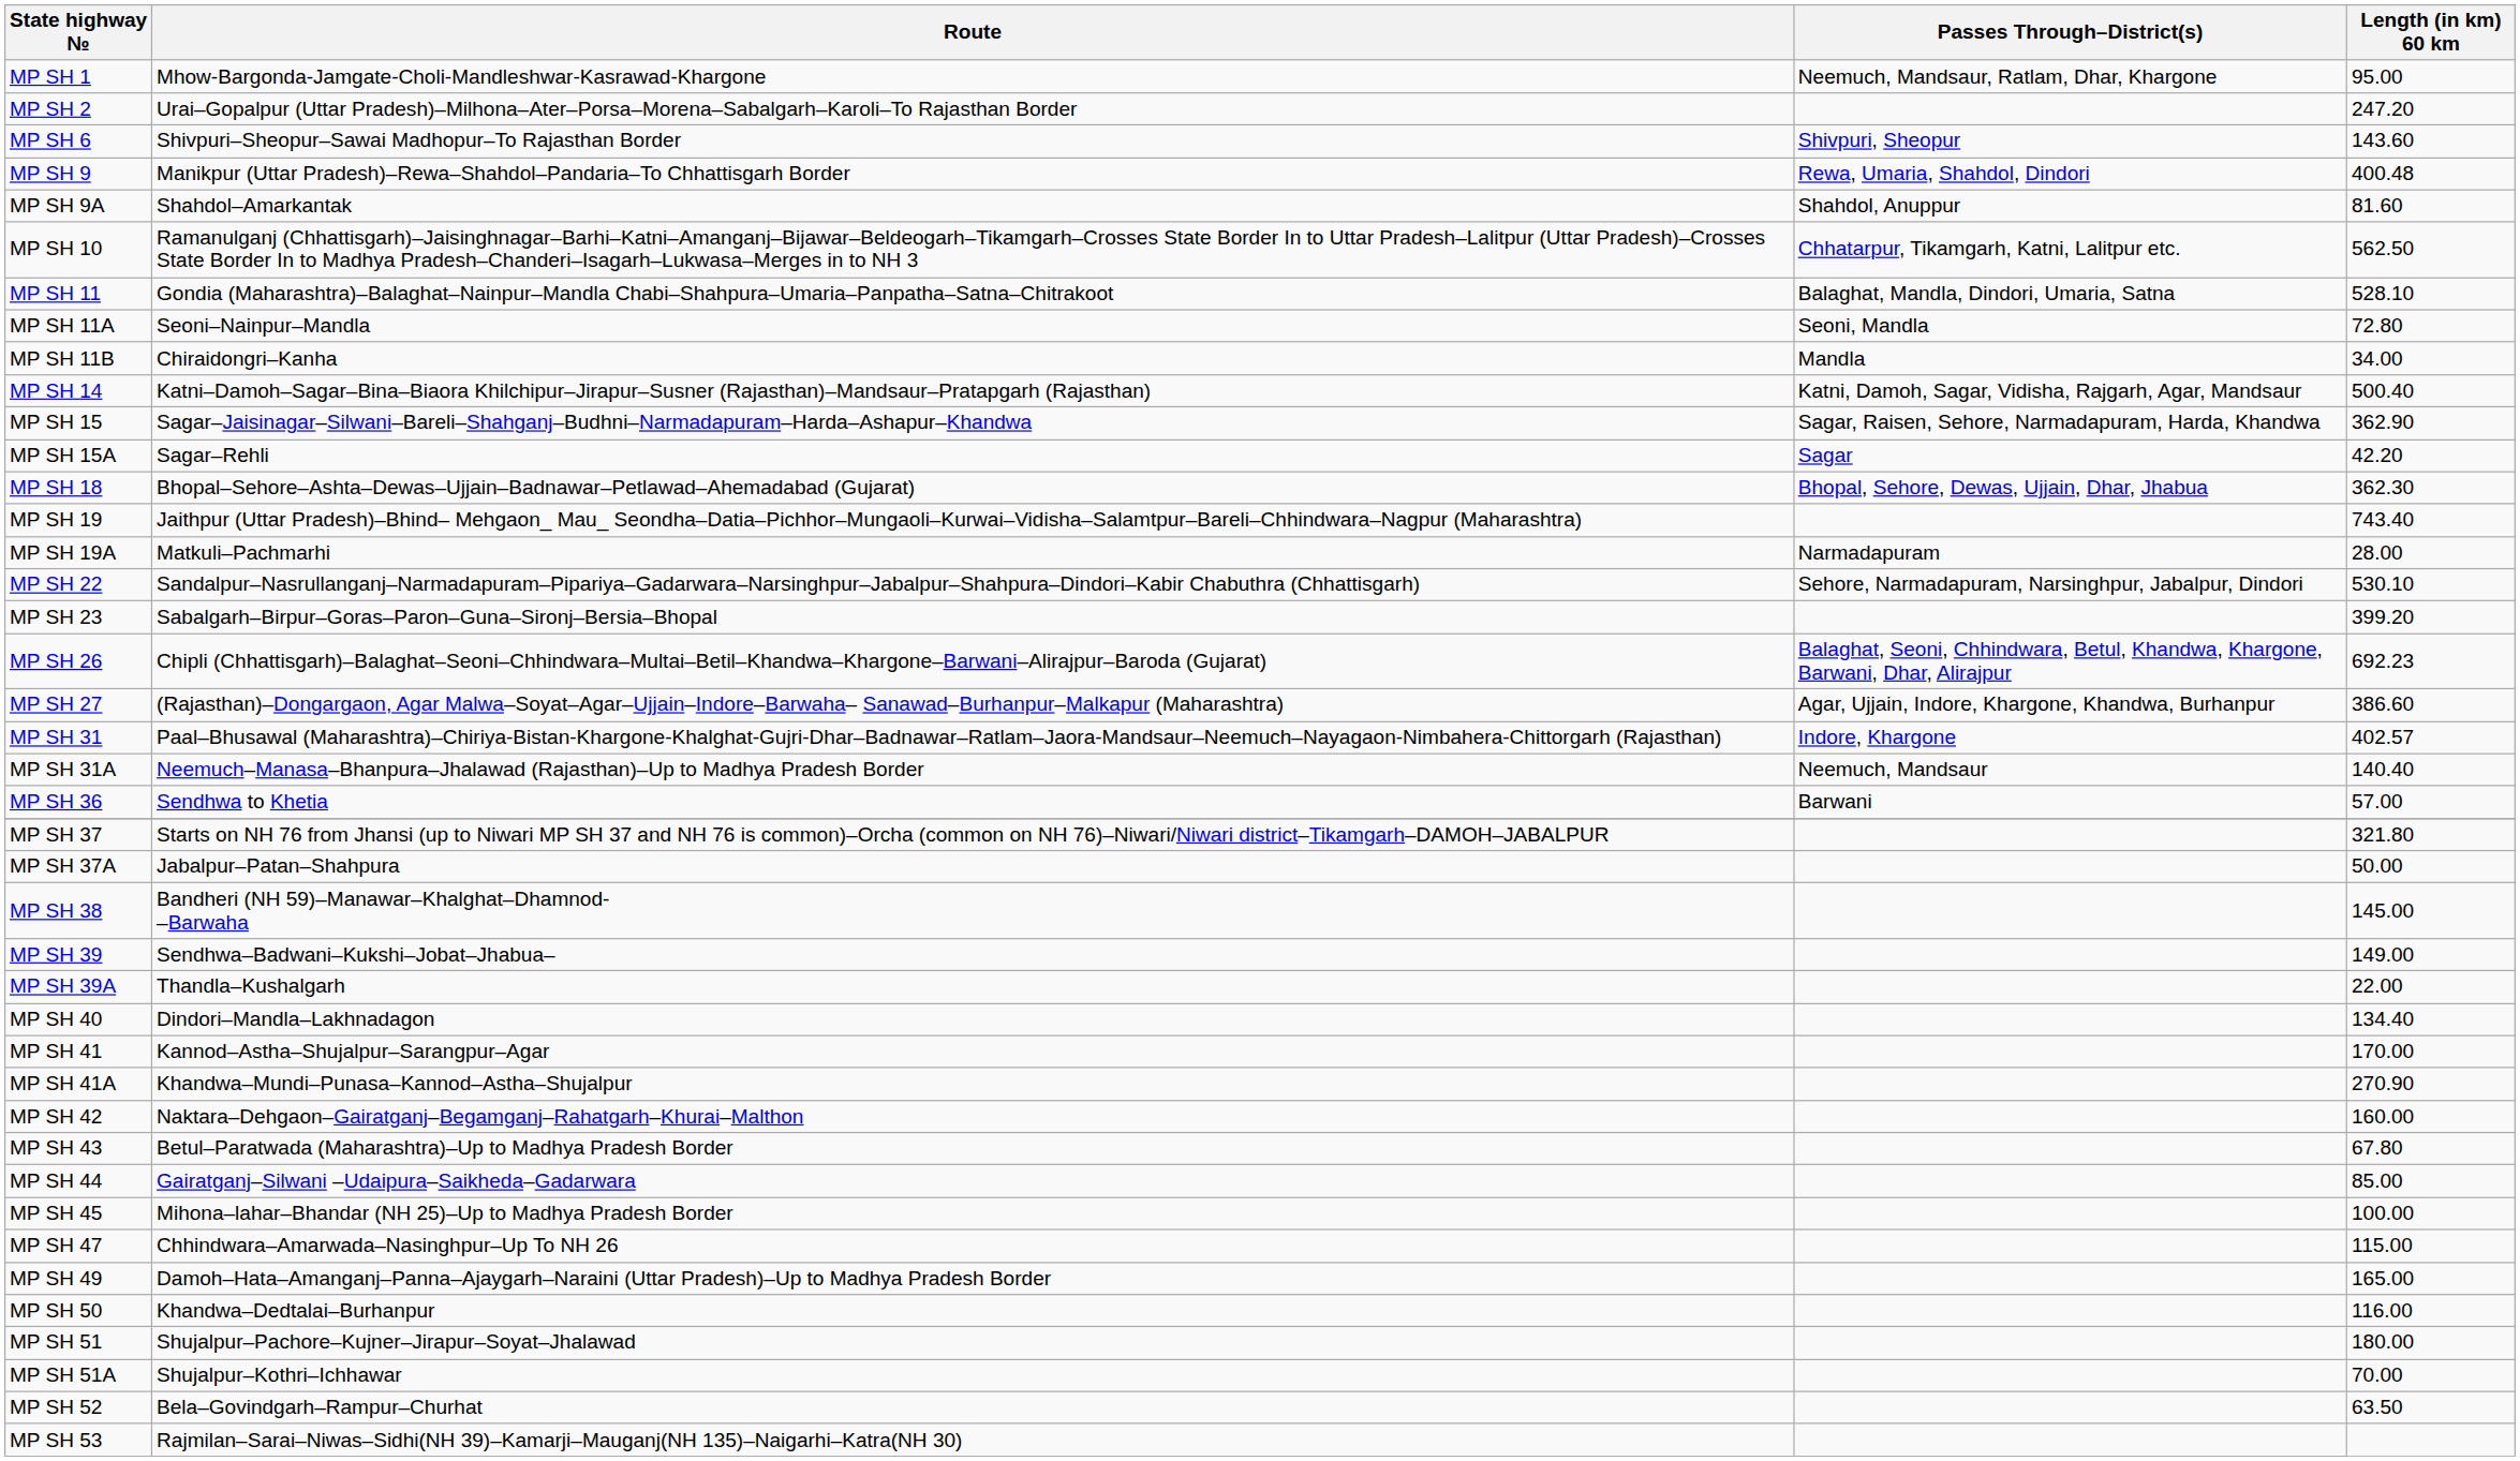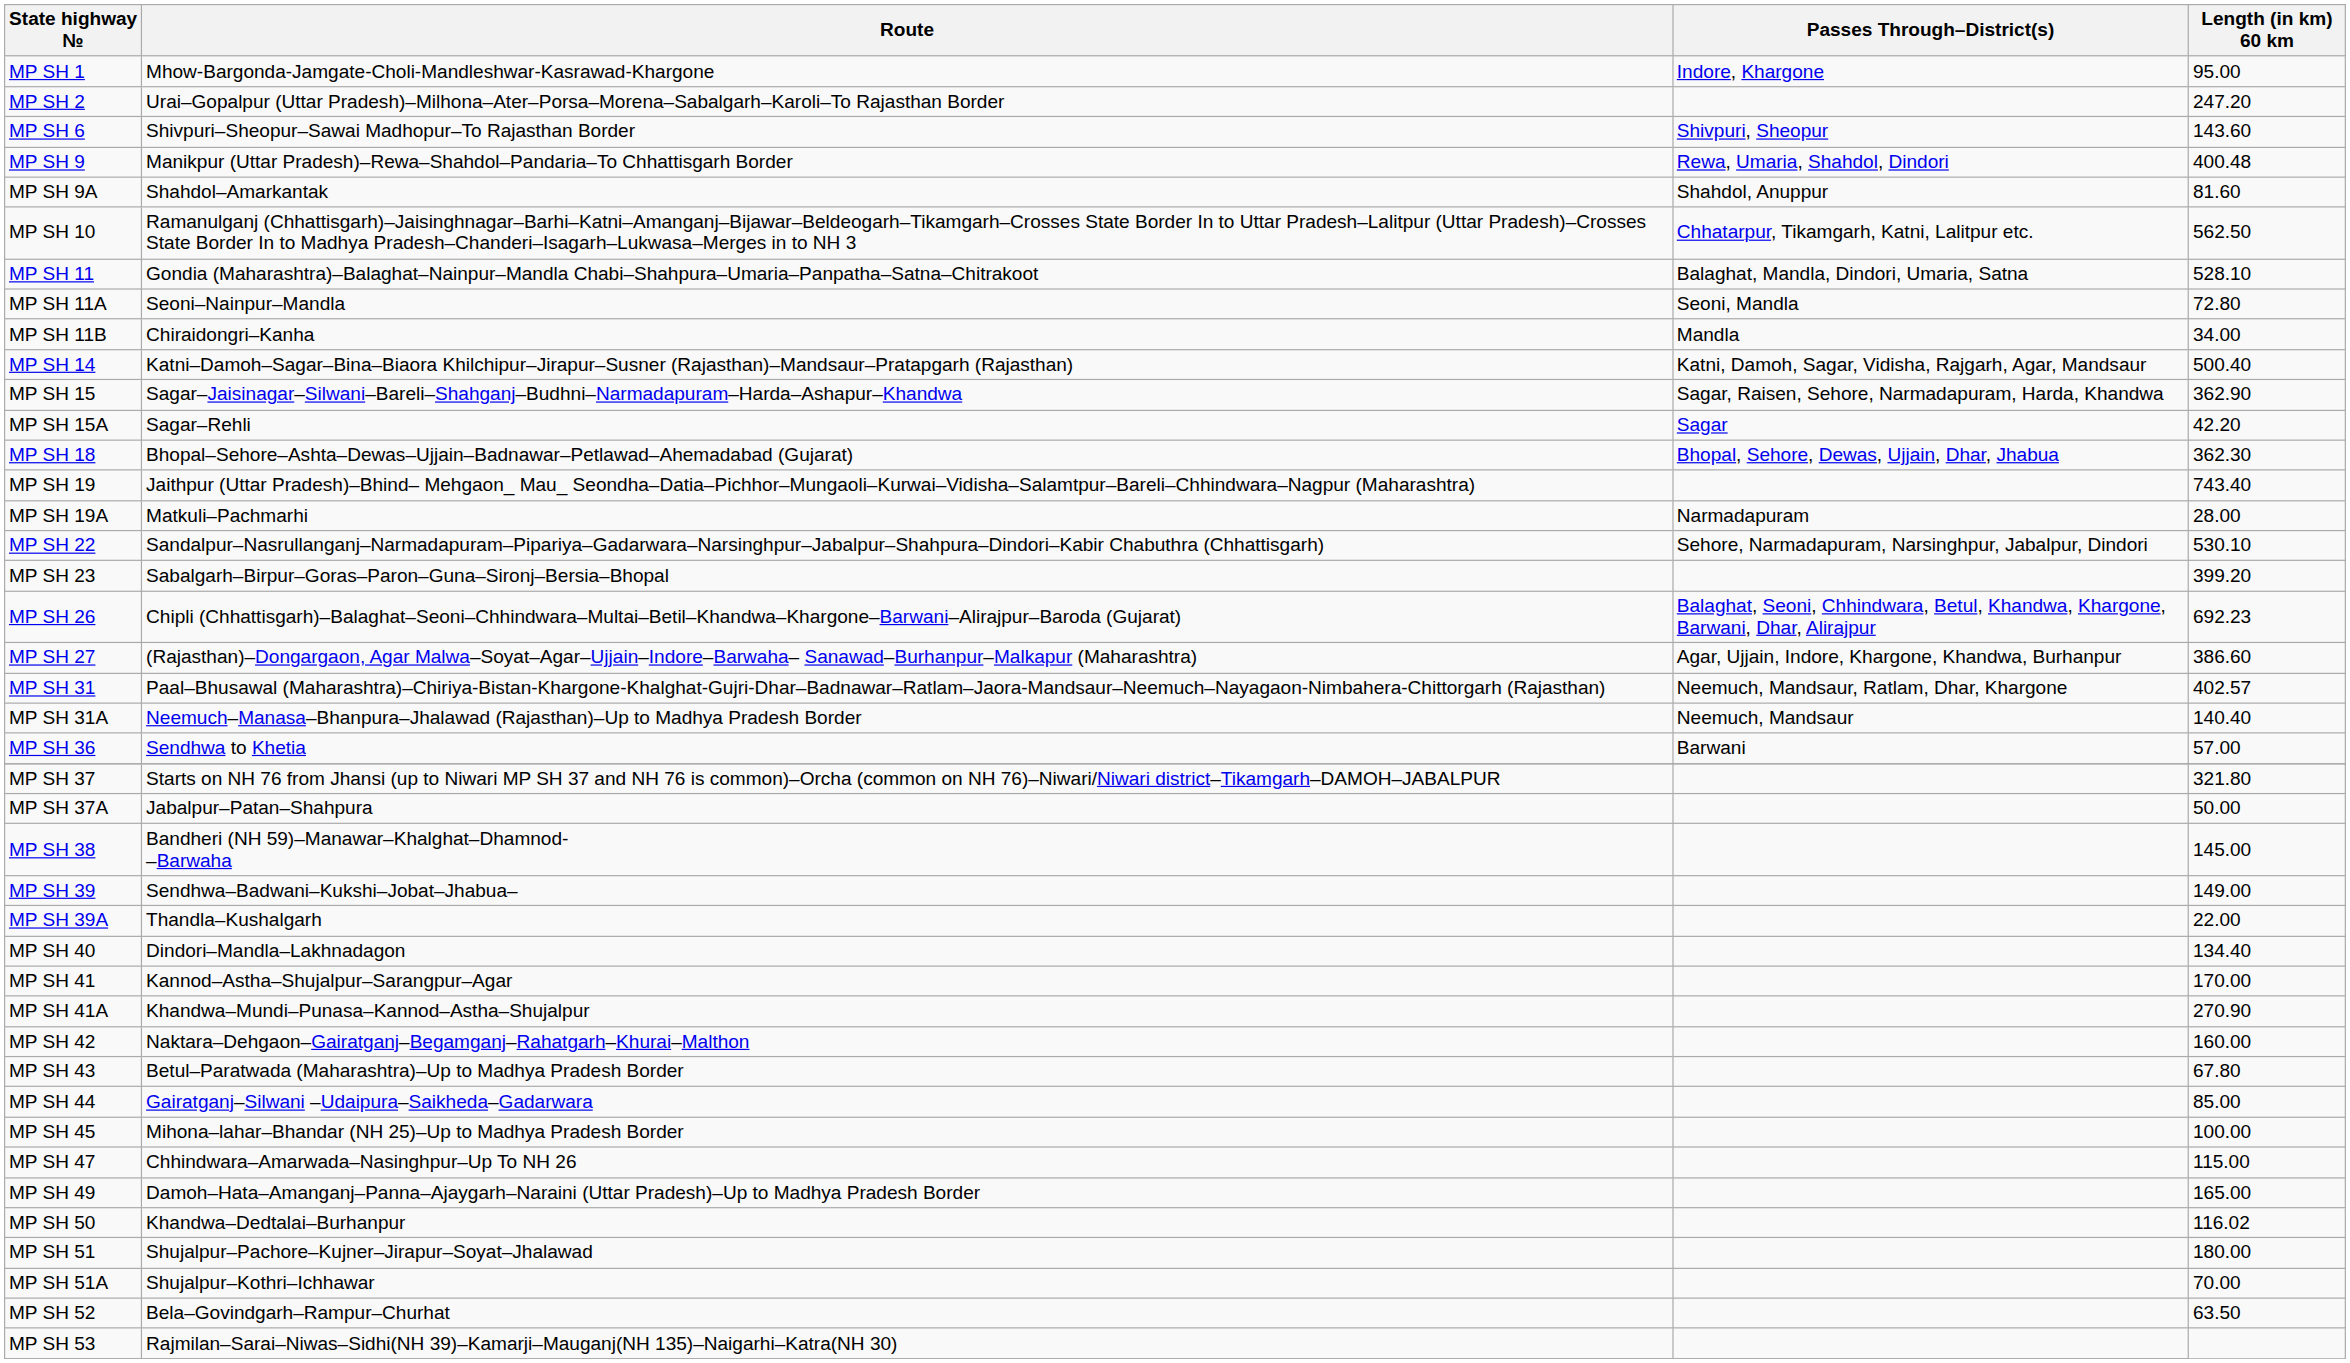 <table class="wikitable sortable">
 <tr>
 <th>State highway №</th>
 <th>Route</th>
 <th>Passes Through–District(s)</th>
 <th>Length (in km) 60 km</th>
 </tr>
 <tr>
 <td><a href='#'>MP SH 1</a></td>
 <td>Mhow-Bargonda-Jamgate-Choli-Mandleshwar-Kasrawad-Khargone</td>
-<td>Neemuch, Mandsaur, Ratlam, Dhar, Khargone</td>
+<td><a href='#'>Indore</a>, <a href='#'>Khargone</a></td>
 <td>95.00</td>
 </tr>
 <tr>
 <td><a href='#'>MP SH 2</a></td>
 <td>Urai–Gopalpur (Uttar Pradesh)–Milhona–Ater–Porsa–Morena–Sabalgarh–Karoli–To Rajasthan Border</td>
 <td></td>
 <td>247.20</td>
 </tr>
 <tr>
 <td><a href='#'>MP SH 6</a></td>
 <td>Shivpuri–Sheopur–Sawai Madhopur–To Rajasthan Border</td>
 <td><a href='#'>Shivpuri</a>, <a href='#'>Sheopur</a></td>
 <td>143.60</td>
 </tr>
 <tr>
 <td><a href='#'>MP SH 9</a></td>
 <td>Manikpur (Uttar Pradesh)–Rewa–Shahdol–Pandaria–To Chhattisgarh Border</td>
 <td><a href='#'>Rewa</a>, <a href='#'>Umaria</a>, <a href='#'>Shahdol</a>, <a href='#'>Dindori</a></td>
 <td>400.48</td>
 </tr>
 <tr>
 <td Madhya Pradesh State Highway 9 A>MP SH 9A</td>
 <td>Shahdol–Amarkantak</td>
 <td>Shahdol, Anuppur</td>
 <td>81.60</td>
 </tr>
 <tr>
 <td Madhya Pradesh State Highway 10>MP SH 10</td>
 <td>Ramanulganj (Chhattisgarh)–Jaisinghnagar–Barhi–Katni–Amanganj–Bijawar–Beldeogarh–Tikamgarh–Crosses State Border In to Uttar Pradesh–Lalitpur (Uttar Pradesh)–Crosses State Border In to Madhya Pradesh–Chanderi–Isagarh–Lukwasa–Merges in to NH 3</td>
 <td><a href='#'>Chhatarpur</a>, Tikamgarh, Katni, Lalitpur etc.</td>
 <td>562.50</td>
 </tr>
 <tr>
 <td><a href='#'>MP SH 11</a></td>
 <td>Gondia (Maharashtra)–Balaghat–Nainpur–Mandla Chabi–Shahpura–Umaria–Panpatha–Satna–Chitrakoot</td>
 <td>Balaghat, Mandla, Dindori, Umaria, Satna</td>
 <td>528.10</td>
 </tr>
 <tr>
 <td Madhya Pradesh State Highway 11 A>MP SH 11A</td>
 <td>Seoni–Nainpur–Mandla</td>
 <td>Seoni, Mandla</td>
 <td>72.80</td>
 </tr>
 <tr>
 <td Madhya Pradesh State Highway 11 B>MP SH 11B</td>
 <td>Chiraidongri–Kanha</td>
 <td>Mandla</td>
 <td>34.00</td>
 </tr>
 <tr>
 <td><a href='#'>MP SH 14</a></td>
 <td>Katni–Damoh–Sagar–Bina–Biaora Khilchipur–Jirapur–Susner (Rajasthan)–Mandsaur–Pratapgarh (Rajasthan)</td>
 <td>Katni, Damoh, Sagar, Vidisha, Rajgarh, Agar, Mandsaur</td>
 <td>500.40</td>
 </tr>
 <tr>
 <td Madhya Pradesh State Highway 15>MP SH 15</td>
 <td>Sagar–<a href='#'>Jaisinagar</a>–<a href='#'>Silwani</a>–Bareli–<a href='#'>Shahganj</a>–Budhni–<a href='#'>Narmadapuram</a>–Harda–Ashapur–<a href='#'>Khandwa</a></td>
 <td>Sagar, Raisen, Sehore, Narmadapuram, Harda, Khandwa</td>
 <td>362.90</td>
 </tr>
 <tr>
 <td Madhya Pradesh State Highway 15 A>MP SH 15A</td>
 <td>Sagar–Rehli</td>
 <td><a href='#'>Sagar</a></td>
 <td>42.20</td>
 </tr>
 <tr>
 <td><a href='#'>MP SH 18</a></td>
 <td>Bhopal–Sehore–Ashta–Dewas–Ujjain–Badnawar–Petlawad–Ahemadabad (Gujarat)</td>
 <td><a href='#'>Bhopal</a>, <a href='#'>Sehore</a>, <a href='#'>Dewas</a>, <a href='#'>Ujjain</a>, <a href='#'>Dhar</a>, <a href='#'>Jhabua</a></td>
 <td>362.30</td>
 </tr>
 <tr>
 <td Madhya Pradesh State Highway 19>MP SH 19</td>
 <td>Jaithpur (Uttar Pradesh)–Bhind– Mehgaon_ Mau_ Seondha–Datia–Pichhor–Mungaoli–Kurwai–Vidisha–Salamtpur–Bareli–Chhindwara–Nagpur (Maharashtra)</td>
 <td></td>
 <td>743.40</td>
 </tr>
 <tr>
 <td Madhya Pradesh State Highway 19 A>MP SH 19A</td>
 <td>Matkuli–Pachmarhi</td>
 <td>Narmadapuram</td>
 <td>28.00</td>
 </tr>
 <tr>
 <td><a href='#'>MP SH 22</a></td>
 <td>Sandalpur–Nasrullanganj–Narmadapuram–Pipariya–Gadarwara–Narsinghpur–Jabalpur–Shahpura–Dindori–Kabir Chabuthra (Chhattisgarh)</td>
 <td>Sehore, Narmadapuram, Narsinghpur, Jabalpur, Dindori</td>
 <td>530.10</td>
 </tr>
 <tr>
 <td Madhya Pradesh State Highway 23>MP SH 23</td>
 <td>Sabalgarh–Birpur–Goras–Paron–Guna–Sironj–Bersia–Bhopal</td>
 <td></td>
 <td>399.20</td>
 </tr>
 <tr>
 <td><a href='#'>MP SH 26</a></td>
 <td>Chipli (Chhattisgarh)–Balaghat–Seoni–Chhindwara–Multai–Betil–Khandwa–Khargone–<a href='#'>Barwani</a>–Alirajpur–Baroda (Gujarat)</td>
 <td><a href='#'>Balaghat</a>, <a href='#'>Seoni</a>, <a href='#'>Chhindwara</a>, <a href='#'>Betul</a>, <a href='#'>Khandwa</a>, <a href='#'>Khargone</a>, <a href='#'>Barwani</a>, <a href='#'>Dhar</a>, <a href='#'>Alirajpur</a></td>
 <td>692.23</td>
 </tr>
 <tr>
 <td><a href='#'>MP SH 27</a></td>
 <td>(Rajasthan)–<a href='#'>Dongargaon, Agar Malwa</a>–Soyat–Agar–<a href='#'>Ujjain</a>–<a href='#'>Indore</a>–<a href='#'>Barwaha</a>– <a href='#'>Sanawad</a>–<a href='#'>Burhanpur</a>–<a href='#'>Malkapur</a> (Maharashtra)</td>
 <td>Agar, Ujjain, Indore, Khargone, Khandwa, Burhanpur</td>
 <td>386.60</td>
 </tr>
 <tr>
 <td><a href='#'>MP SH 31</a></td>
 <td>Paal–Bhusawal (Maharashtra)–Chiriya-Bistan-Khargone-Khalghat-Gujri-Dhar–Badnawar–Ratlam–Jaora-Mandsaur–Neemuch–Nayagaon-Nimbahera-Chittorgarh (Rajasthan)</td>
-<td><a href='#'>Indore</a>, <a href='#'>Khargone</a></td>
+<td>Neemuch, Mandsaur, Ratlam, Dhar, Khargone</td>
 <td>402.57</td>
 </tr>
 <tr>
 <td Madhya Pradesh State Highway 31 A>MP SH 31A</td>
 <td><a href='#'>Neemuch</a>–<a href='#'>Manasa</a>–Bhanpura–Jhalawad (Rajasthan)–Up to Madhya Pradesh Border</td>
 <td>Neemuch, Mandsaur</td>
 <td>140.40</td>
 </tr>
 <tr>
 <td><a href='#'>MP SH 36</a></td>
 <td><a href='#'>Sendhwa</a> to <a href='#'>Khetia</a></td>
 <td>Barwani</td>
 <td>57.00</td>
 </tr>
 <tr>
 </tr>
 <tr>
 <td Madhya Pradesh State Highway 37>MP SH 37</td>
 <td>Starts on NH 76 from Jhansi (up to Niwari MP SH 37 and NH 76 is common)–Orcha (common on NH 76)–Niwari/<a href='#'>Niwari district</a>–<a href='#'>Tikamgarh</a>–DAMOH–JABALPUR</td>
 <td></td>
 <td>321.80</td>
 </tr>
 <tr>
 <td Madhya Pradesh State Highway 37 A>MP SH 37A</td>
 <td>Jabalpur–Patan–Shahpura</td>
 <td></td>
 <td>50.00</td>
 </tr>
 <tr>
 <td><a href='#'>MP SH 38</a></td>
 <td>Bandheri (NH 59)–Manawar–Khalghat–Dhamnod-<br>–<a href='#'>Barwaha</a></td>
 <td></td>
 <td>145.00</td>
 </tr>
 <tr>
 <td><a href='#'>MP SH 39</a></td>
 <td>Sendhwa–Badwani–Kukshi–Jobat–Jhabua–</td>
 <td></td>
 <td>149.00</td>
 </tr>
 <tr>
 <td><a href='#'>MP SH 39A</a></td>
 <td>Thandla–Kushalgarh</td>
 <td></td>
 <td>22.00</td>
 </tr>
 <tr>
 <td Madhya Pradesh State Highway 40>MP SH 40</td>
 <td>Dindori–Mandla–Lakhnadagon</td>
 <td></td>
 <td>134.40</td>
 </tr>
 <tr>
 <td Madhya Pradesh State Highway 41>MP SH 41</td>
 <td>Kannod–Astha–Shujalpur–Sarangpur–Agar</td>
 <td></td>
 <td>170.00</td>
 </tr>
 <tr>
 <td Madhya Pradesh State Highway 41A>MP SH 41A</td>
 <td>Khandwa–Mundi–Punasa–Kannod–Astha–Shujalpur</td>
 <td></td>
 <td>270.90</td>
 </tr>
 <tr>
 <td Madhya Pradesh State Highway 42>MP SH 42</td>
 <td>Naktara–Dehgaon–<a href='#'>Gairatganj</a>–<a href='#'>Begamganj</a>–<a href='#'>Rahatgarh</a>–<a href='#'>Khurai</a>–<a href='#'>Malthon</a></td>
 <td></td>
 <td>160.00</td>
 </tr>
 <tr>
 <td Madhya Pradesh State Highway 43>MP SH 43</td>
 <td>Betul–Paratwada (Maharashtra)–Up to Madhya Pradesh Border</td>
 <td></td>
 <td>67.80</td>
 </tr>
 <tr>
 <td Madhya Pradesh State Highway 44>MP SH 44</td>
 <td><a href='#'>Gairatganj</a>–<a href='#'>Silwani</a> –<a href='#'>Udaipura</a>–<a href='#'>Saikheda</a>–<a href='#'>Gadarwara</a></td>
 <td></td>
 <td>85.00</td>
 </tr>
 <tr>
 <td Madhya Pradesh State Highway 45>MP SH 45</td>
 <td>Mihona–lahar–Bhandar (NH 25)–Up to Madhya Pradesh Border</td>
 <td></td>
 <td>100.00</td>
 </tr>
 <tr>
 <td Madhya Pradesh State Highway 47>MP SH 47</td>
 <td>Chhindwara–Amarwada–Nasinghpur–Up To NH 26</td>
 <td></td>
 <td>115.00</td>
 </tr>
 <tr>
 <td Madhya Pradesh State Highway 49>MP SH 49</td>
 <td>Damoh–Hata–Amanganj–Panna–Ajaygarh–Naraini (Uttar Pradesh)–Up to Madhya Pradesh Border</td>
 <td></td>
 <td>165.00</td>
 </tr>
 <tr>
 <td Madhya Pradesh State Highway 50>MP SH 50</td>
 <td>Khandwa–Dedtalai–Burhanpur</td>
 <td></td>
-<td>116.00</td>
+<td>116.02</td>
 </tr>
 <tr>
 <td Madhya Pradesh State Highway 51>MP SH 51</td>
 <td>Shujalpur–Pachore–Kujner–Jirapur–Soyat–Jhalawad</td>
 <td></td>
 <td>180.00</td>
 </tr>
 <tr>
 <td Madhya Pradesh State Highway 51A>MP SH 51A</td>
 <td>Shujalpur–Kothri–Ichhawar</td>
 <td></td>
 <td>70.00</td>
 </tr>
 <tr>
 <td Madhya Pradesh State Highway 52>MP SH 52</td>
 <td>Bela–Govindgarh–Rampur–Churhat</td>
 <td></td>
 <td>63.50</td>
 </tr>
 <tr>
 <td Madhya Pradesh State Highway>MP SH 53</td>
 <td>Rajmilan–Sarai–Niwas–Sidhi(NH 39)–Kamarji–Mauganj(NH 135)–Naigarhi–Katra(NH 30)</td>
 <td></td>
 </tr>
 <tr ->
 </tr>
 <tr>
 </tr>
 </table>
